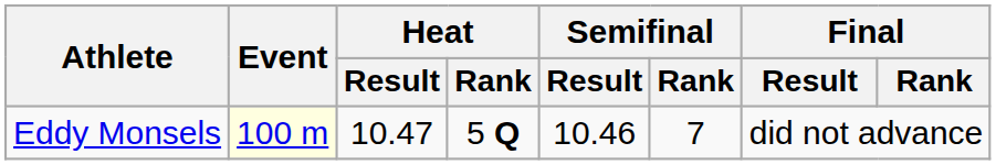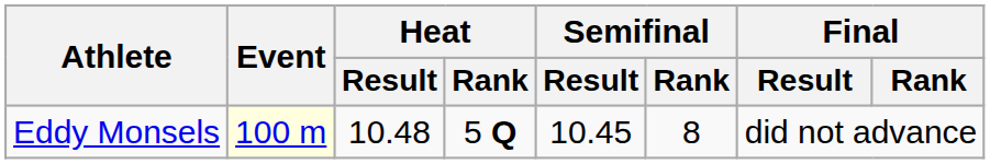 <table class=wikitable style="font-size:90%">
 <tr>
 <th rowspan="2">Athlete</th>
 <th rowspan="2">Event</th>
 <th colspan="2">Heat</th>
 <th colspan="2">Semifinal</th>
 <th colspan="2">Final</th>
 </tr>
 <tr style="font-size:95%">
 <th>Result</th>
 <th>Rank</th>
 <th>Result</th>
 <th>Rank</th>
 <th>Result</th>
 <th>Rank</th>
 </tr>
 <tr align=center>
 <td align=left><a href='#'>Eddy Monsels</a></td>
 <td align=left style="background: lightyellow;"><a href='#'>100 m</a></td>
-<td>10.47</td>
+<td>10.48</td>
 <td>5 <strong>Q</strong></td>
-<td>10.46</td>
-<td>7</td>
+<td>10.45</td>
+<td>8</td>
 <td colspan=4>did not advance</td>
 </tr>
 </table>
